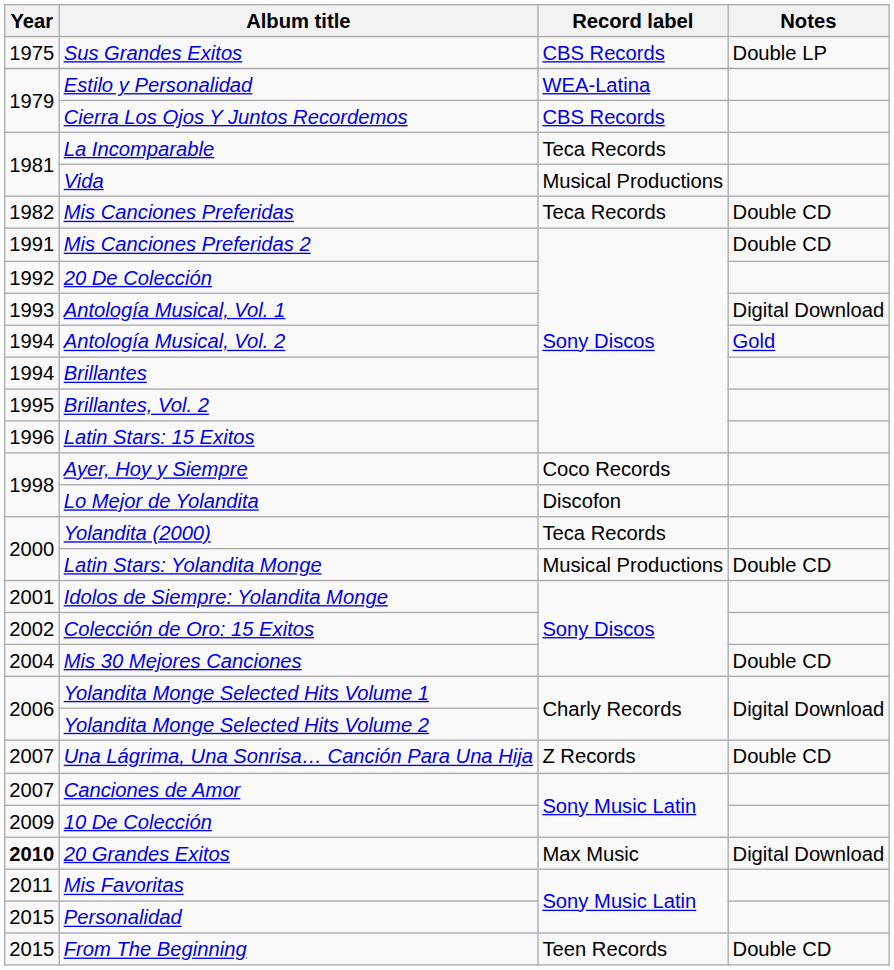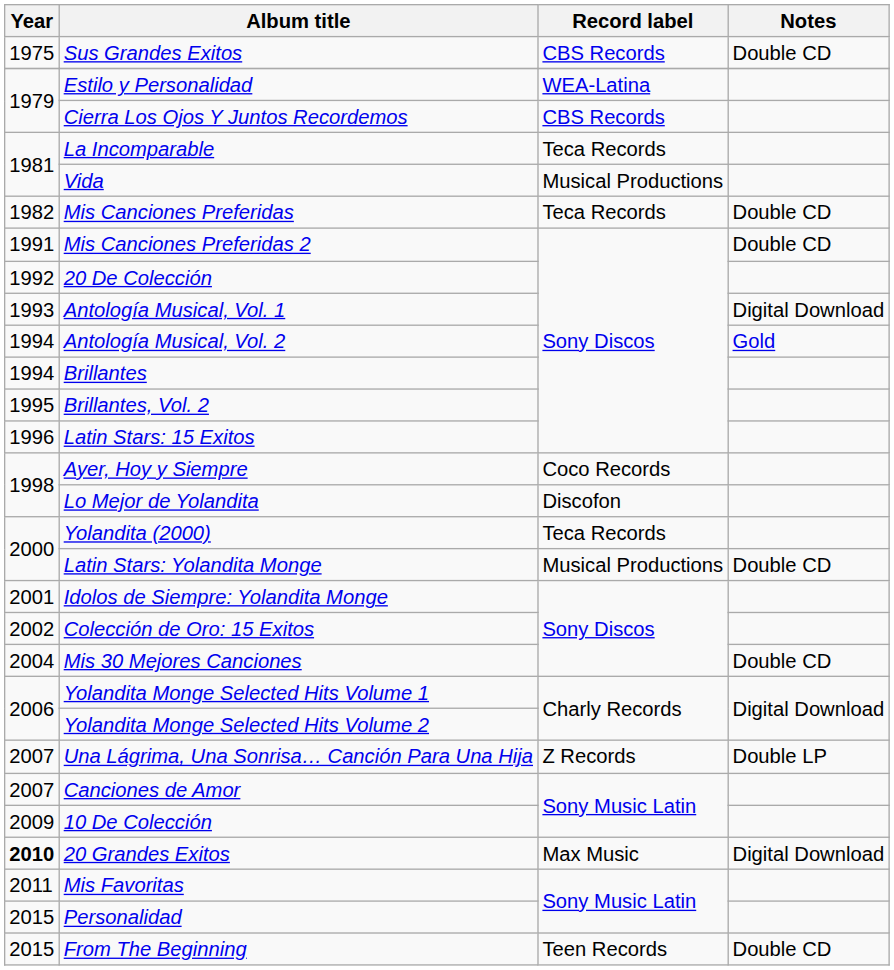 <table class="wikitable" style="font-size:95%;">
 <tr>
 <th>Year</th>
 <th>Album title</th>
 <th>Record label</th>
 <th>Notes</th>
 </tr>
 <tr>
 <td>1975</td>
 <td><em><a href='#'>Sus Grandes Exitos</a></em></td>
 <td><a href='#'>CBS Records</a></td>
-<td>Double LP</td>
+<td>Double CD</td>
 </tr>
 <tr>
 </tr>
 <tr>
 <td rowspan="2">1979</td>
 <td><em><a href='#'>Estilo y Personalidad</a></em></td>
 <td><a href='#'>WEA-Latina</a></td>
 <td></td>
 </tr>
 <tr>
 <td><em><a href='#'>Cierra Los Ojos Y Juntos Recordemos</a></em></td>
 <td><a href='#'>CBS Records</a></td>
 <td></td>
 </tr>
 <tr>
 <td rowspan="2">1981</td>
 <td><em><a href='#'>La Incomparable</a></em></td>
 <td>Teca Records</td>
 <td></td>
 </tr>
 <tr>
 <td><em><a href='#'>Vida</a></em></td>
 <td>Musical Productions</td>
 <td></td>
 </tr>
 <tr>
 <td>1982</td>
 <td><em><a href='#'>Mis Canciones Preferidas</a></em></td>
 <td>Teca Records</td>
 <td>Double CD</td>
 </tr>
 <tr>
 <td>1991</td>
 <td><em><a href='#'>Mis Canciones Preferidas 2</a></em></td>
 <td rowspan="7"><a href='#'>Sony Discos</a></td>
 <td>Double CD</td>
 </tr>
 <tr>
 <td>1992</td>
 <td><em><a href='#'>20 De Colección</a></em></td>
 <td></td>
 </tr>
 <tr>
 <td>1993</td>
 <td><em><a href='#'>Antología Musical, Vol. 1</a></em></td>
 <td>Digital Download</td>
 </tr>
 <tr>
 <td>1994</td>
 <td><em><a href='#'>Antología Musical, Vol. 2</a></em></td>
 <td><a href='#'>Gold</a></td>
 </tr>
 <tr>
 <td>1994</td>
 <td><em><a href='#'>Brillantes</a></em></td>
 <td></td>
 </tr>
 <tr>
 <td>1995</td>
 <td><em><a href='#'>Brillantes, Vol. 2</a></em></td>
 <td></td>
 </tr>
 <tr>
 <td>1996</td>
 <td><em><a href='#'>Latin Stars: 15 Exitos</a></em></td>
 <td></td>
 </tr>
 <tr>
 <td rowspan="2">1998</td>
 <td><em><a href='#'>Ayer, Hoy y Siempre</a></em></td>
 <td>Coco Records</td>
 <td></td>
 </tr>
 <tr>
 <td><em><a href='#'>Lo Mejor de Yolandita</a></em></td>
 <td>Discofon</td>
 <td></td>
 </tr>
 <tr>
 <td rowspan="2">2000</td>
 <td><em><a href='#'>Yolandita (2000)</a></em></td>
 <td>Teca Records</td>
 <td></td>
 </tr>
 <tr>
 <td><em><a href='#'>Latin Stars: Yolandita Monge</a></em></td>
 <td>Musical Productions</td>
 <td>Double CD</td>
 </tr>
 <tr>
 <td>2001</td>
 <td><em><a href='#'>Idolos de Siempre: Yolandita Monge</a></em></td>
 <td rowspan="3"><a href='#'>Sony Discos</a></td>
 <td></td>
 </tr>
 <tr>
 <td>2002</td>
 <td><em><a href='#'>Colección de Oro: 15 Exitos</a></em></td>
 <td></td>
 </tr>
 <tr>
 <td>2004</td>
 <td><em><a href='#'>Mis 30 Mejores Canciones</a></em></td>
 <td>Double CD</td>
 </tr>
 <tr>
 <td rowspan="2">2006</td>
 <td><em><a href='#'>Yolandita Monge Selected Hits Volume 1</a></em></td>
 <td rowspan="2">Charly Records</td>
 <td rowspan="2">Digital Download</td>
 </tr>
 <tr>
 <td><em><a href='#'>Yolandita Monge Selected Hits Volume 2</a></em></td>
 </tr>
 <tr>
 <td>2007</td>
 <td><em><a href='#'>Una Lágrima, Una Sonrisa… Canción Para Una Hija</a></em></td>
 <td>Z Records</td>
-<td>Double CD</td>
+<td>Double LP</td>
 </tr>
 <tr>
 <td>2007</td>
 <td><em><a href='#'>Canciones de Amor</a></em></td>
 <td rowspan="2"><a href='#'>Sony Music Latin</a></td>
 <td></td>
 </tr>
 <tr>
 <td>2009</td>
 <td><em><a href='#'>10 De Colección</a></em></td>
 <td></td>
 </tr>
 <tr>
 <td><strong>2010</strong></td>
 <td><em><a href='#'>20 Grandes Exitos</a></em></td>
 <td>Max Music</td>
 <td>Digital Download</td>
 </tr>
 <tr>
 <td>2011</td>
 <td><em><a href='#'>Mis Favoritas</a></em></td>
 <td rowspan="2"><a href='#'>Sony Music Latin</a></td>
 <td></td>
 </tr>
 <tr>
 <td>2015</td>
 <td><em><a href='#'>Personalidad</a></em></td>
 <td></td>
 </tr>
 <tr>
 <td>2015</td>
 <td><em><a href='#'>From The Beginning</a></em></td>
 <td>Teen Records</td>
 <td>Double CD</td>
 </tr>
 </table>
